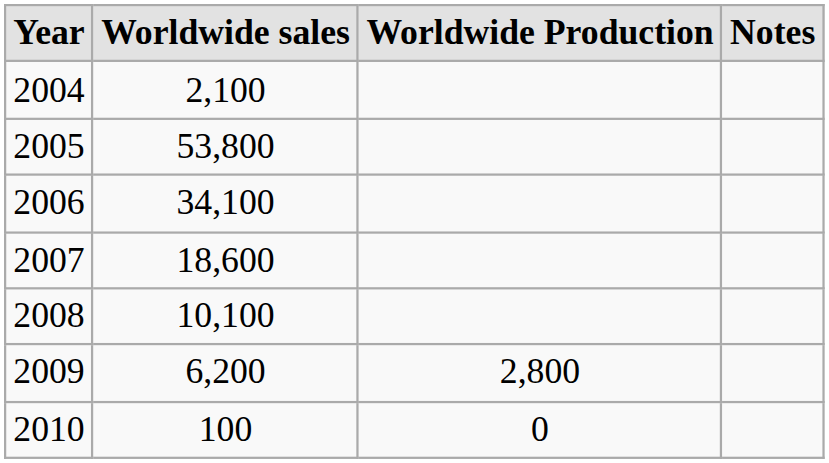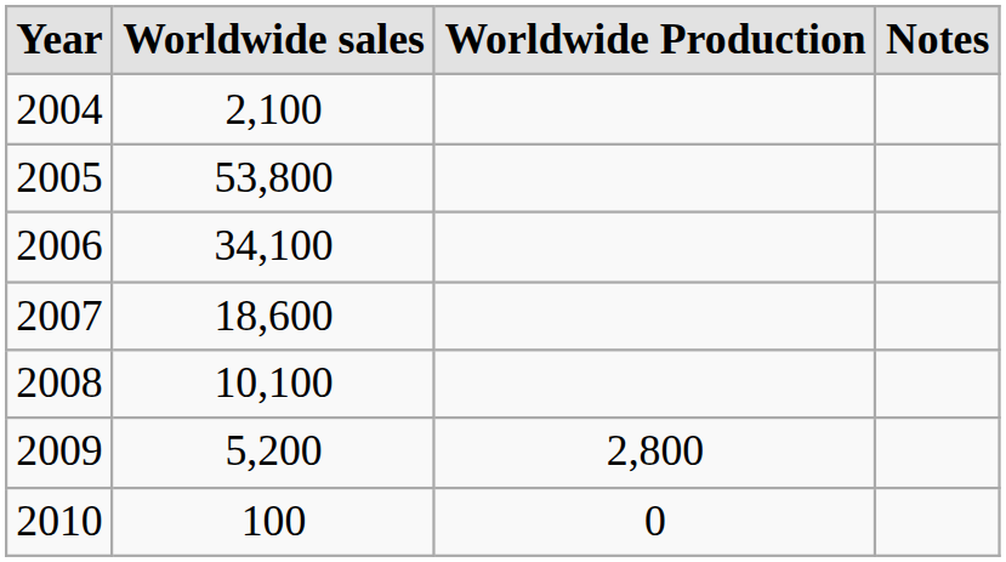 <table class="wikitable" style=";">
 <tr align="center">
 <td style="background:#e2e2e2;"><strong>Year</strong></td>
 <td style="background:#e2e2e2;"><strong>Worldwide sales</strong></td>
 <td style="background:#e2e2e2;"><strong>Worldwide Production</strong></td>
 <td style="background:#e2e2e2;"><strong>Notes</strong></td>
 </tr>
 <tr>
 <td>2004</td>
 <td align="center">2,100</td>
 <td></td>
 <td></td>
 </tr>
 <tr>
 <td>2005</td>
 <td align="center">53,800</td>
 <td></td>
 <td></td>
 </tr>
 <tr>
 <td>2006</td>
 <td align="center">34,100</td>
 <td></td>
 <td></td>
 </tr>
 <tr>
 <td>2007</td>
 <td align="center">18,600</td>
 <td></td>
 <td></td>
 </tr>
 <tr>
 <td>2008</td>
 <td align="center">10,100</td>
 <td></td>
 <td></td>
 </tr>
 <tr>
 <td>2009</td>
-<td align="center">6,200</td>
+<td align="center">5,200</td>
 <td align="center">2,800</td>
 <td></td>
 </tr>
 <tr>
 <td>2010</td>
 <td align="center">100</td>
 <td align="center">0</td>
 <td></td>
 </tr>
 </table>
